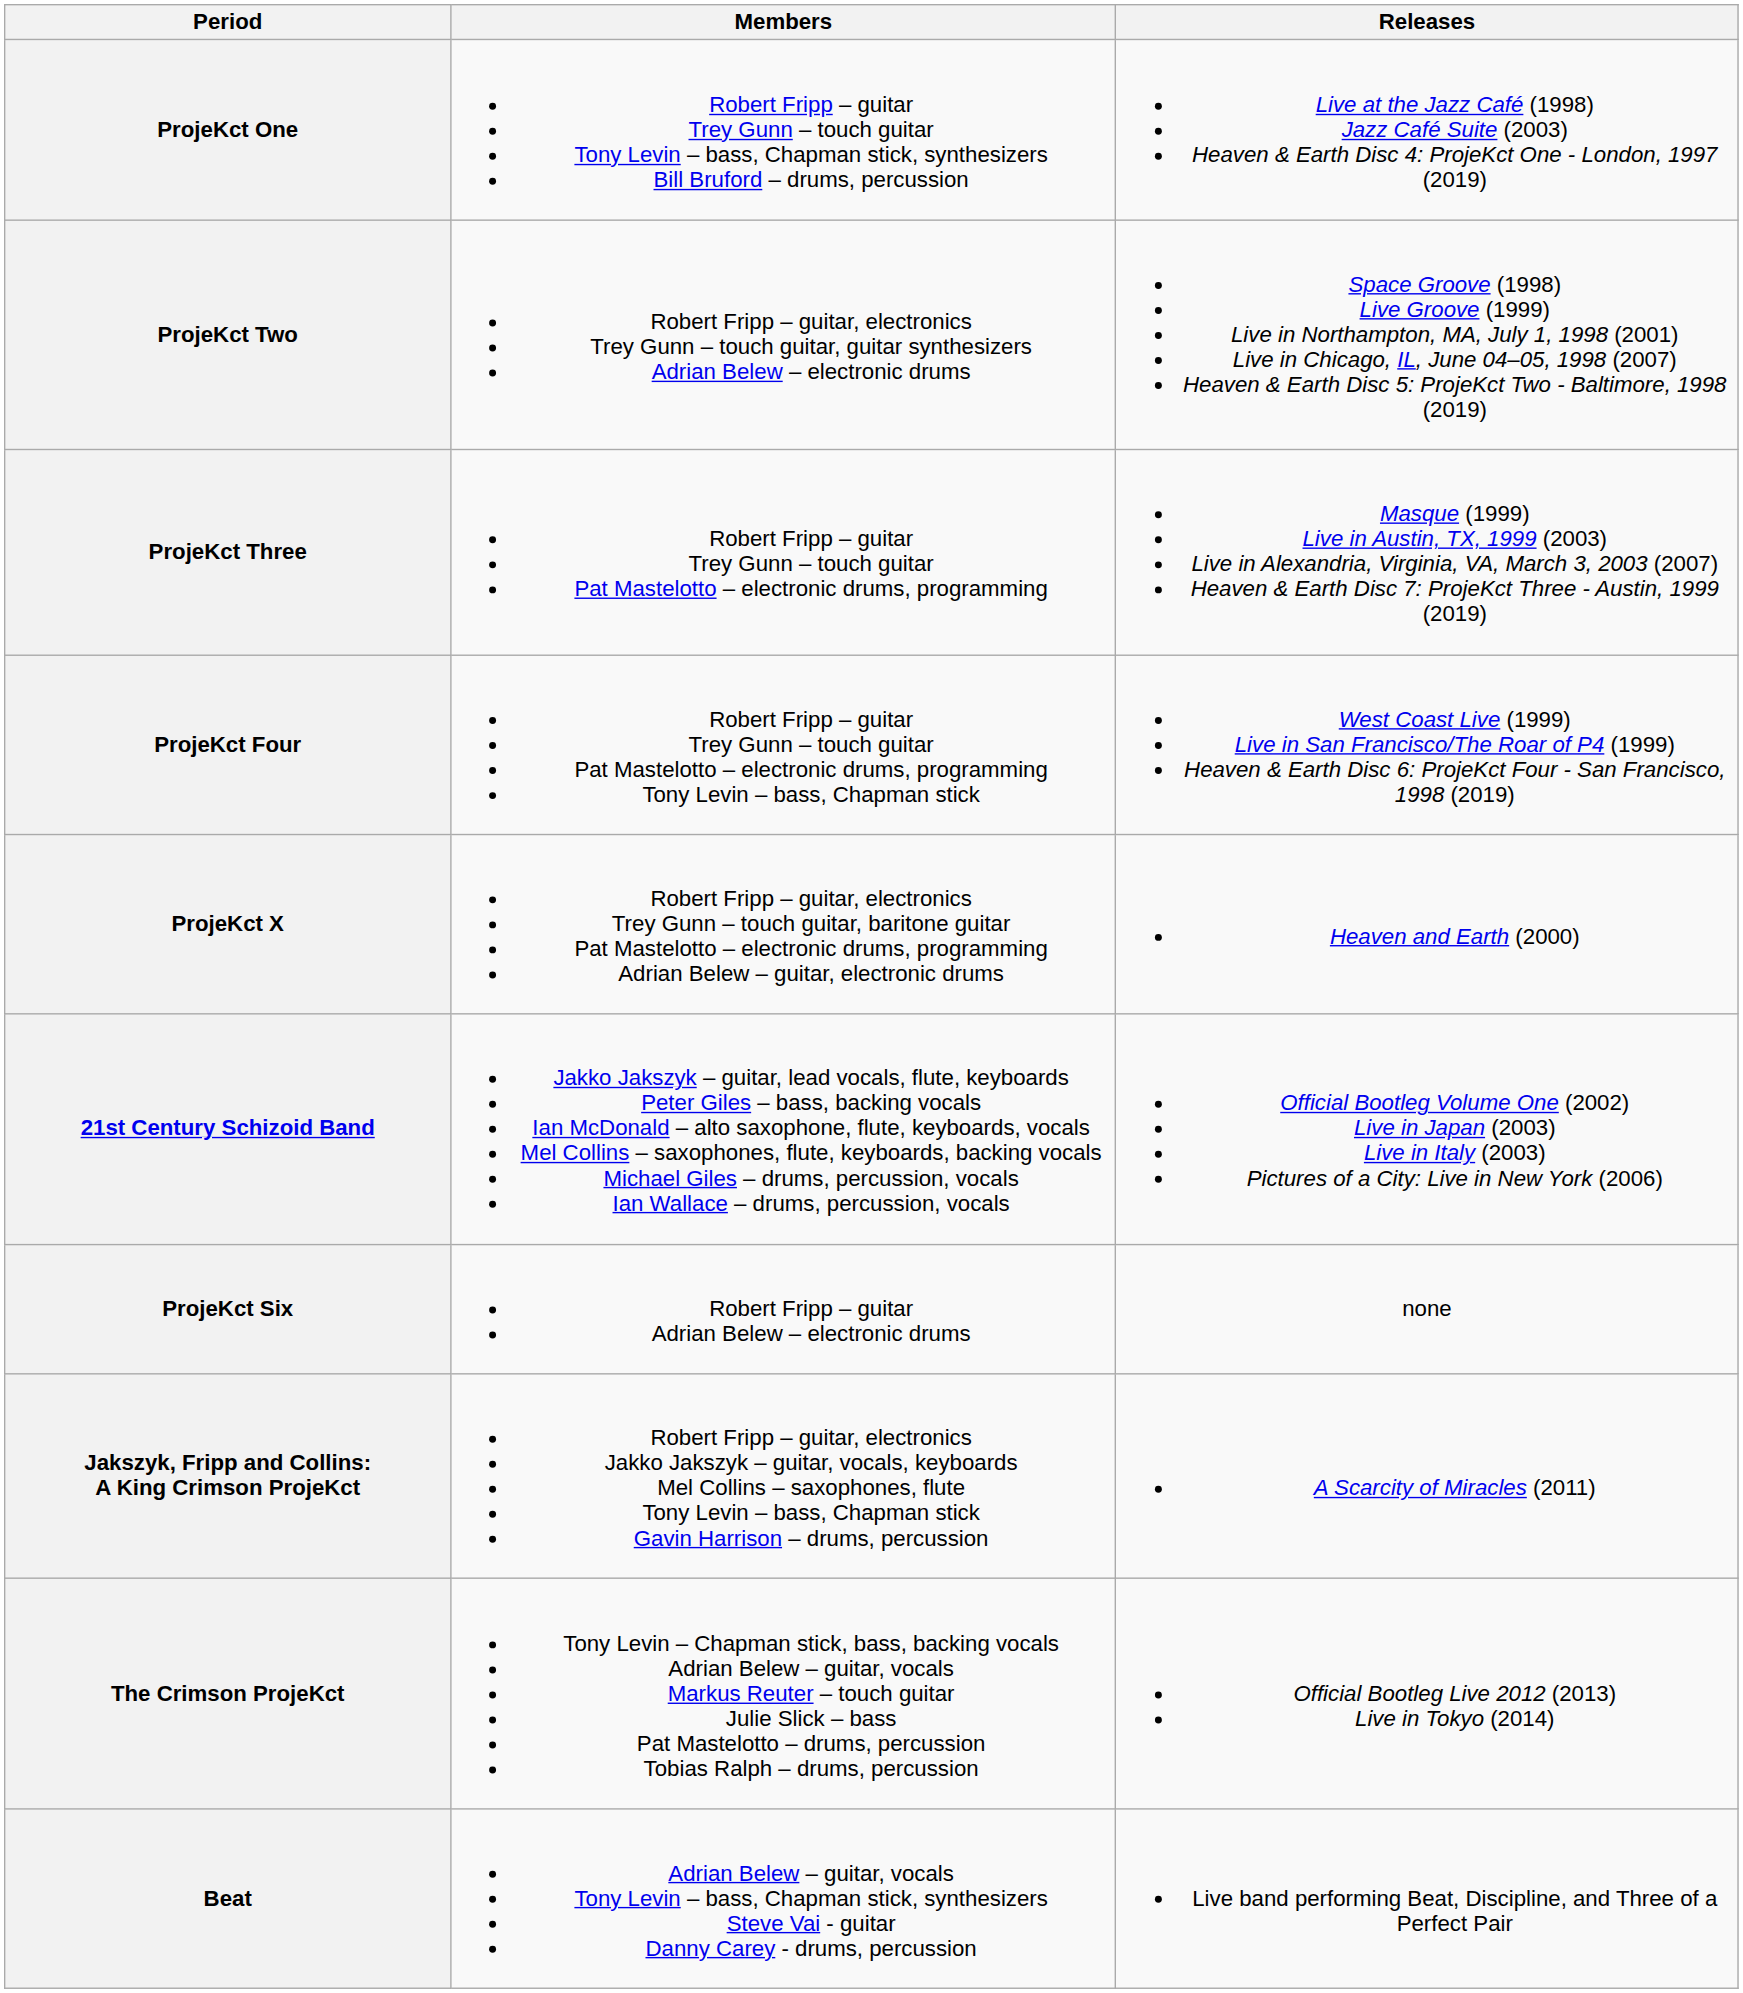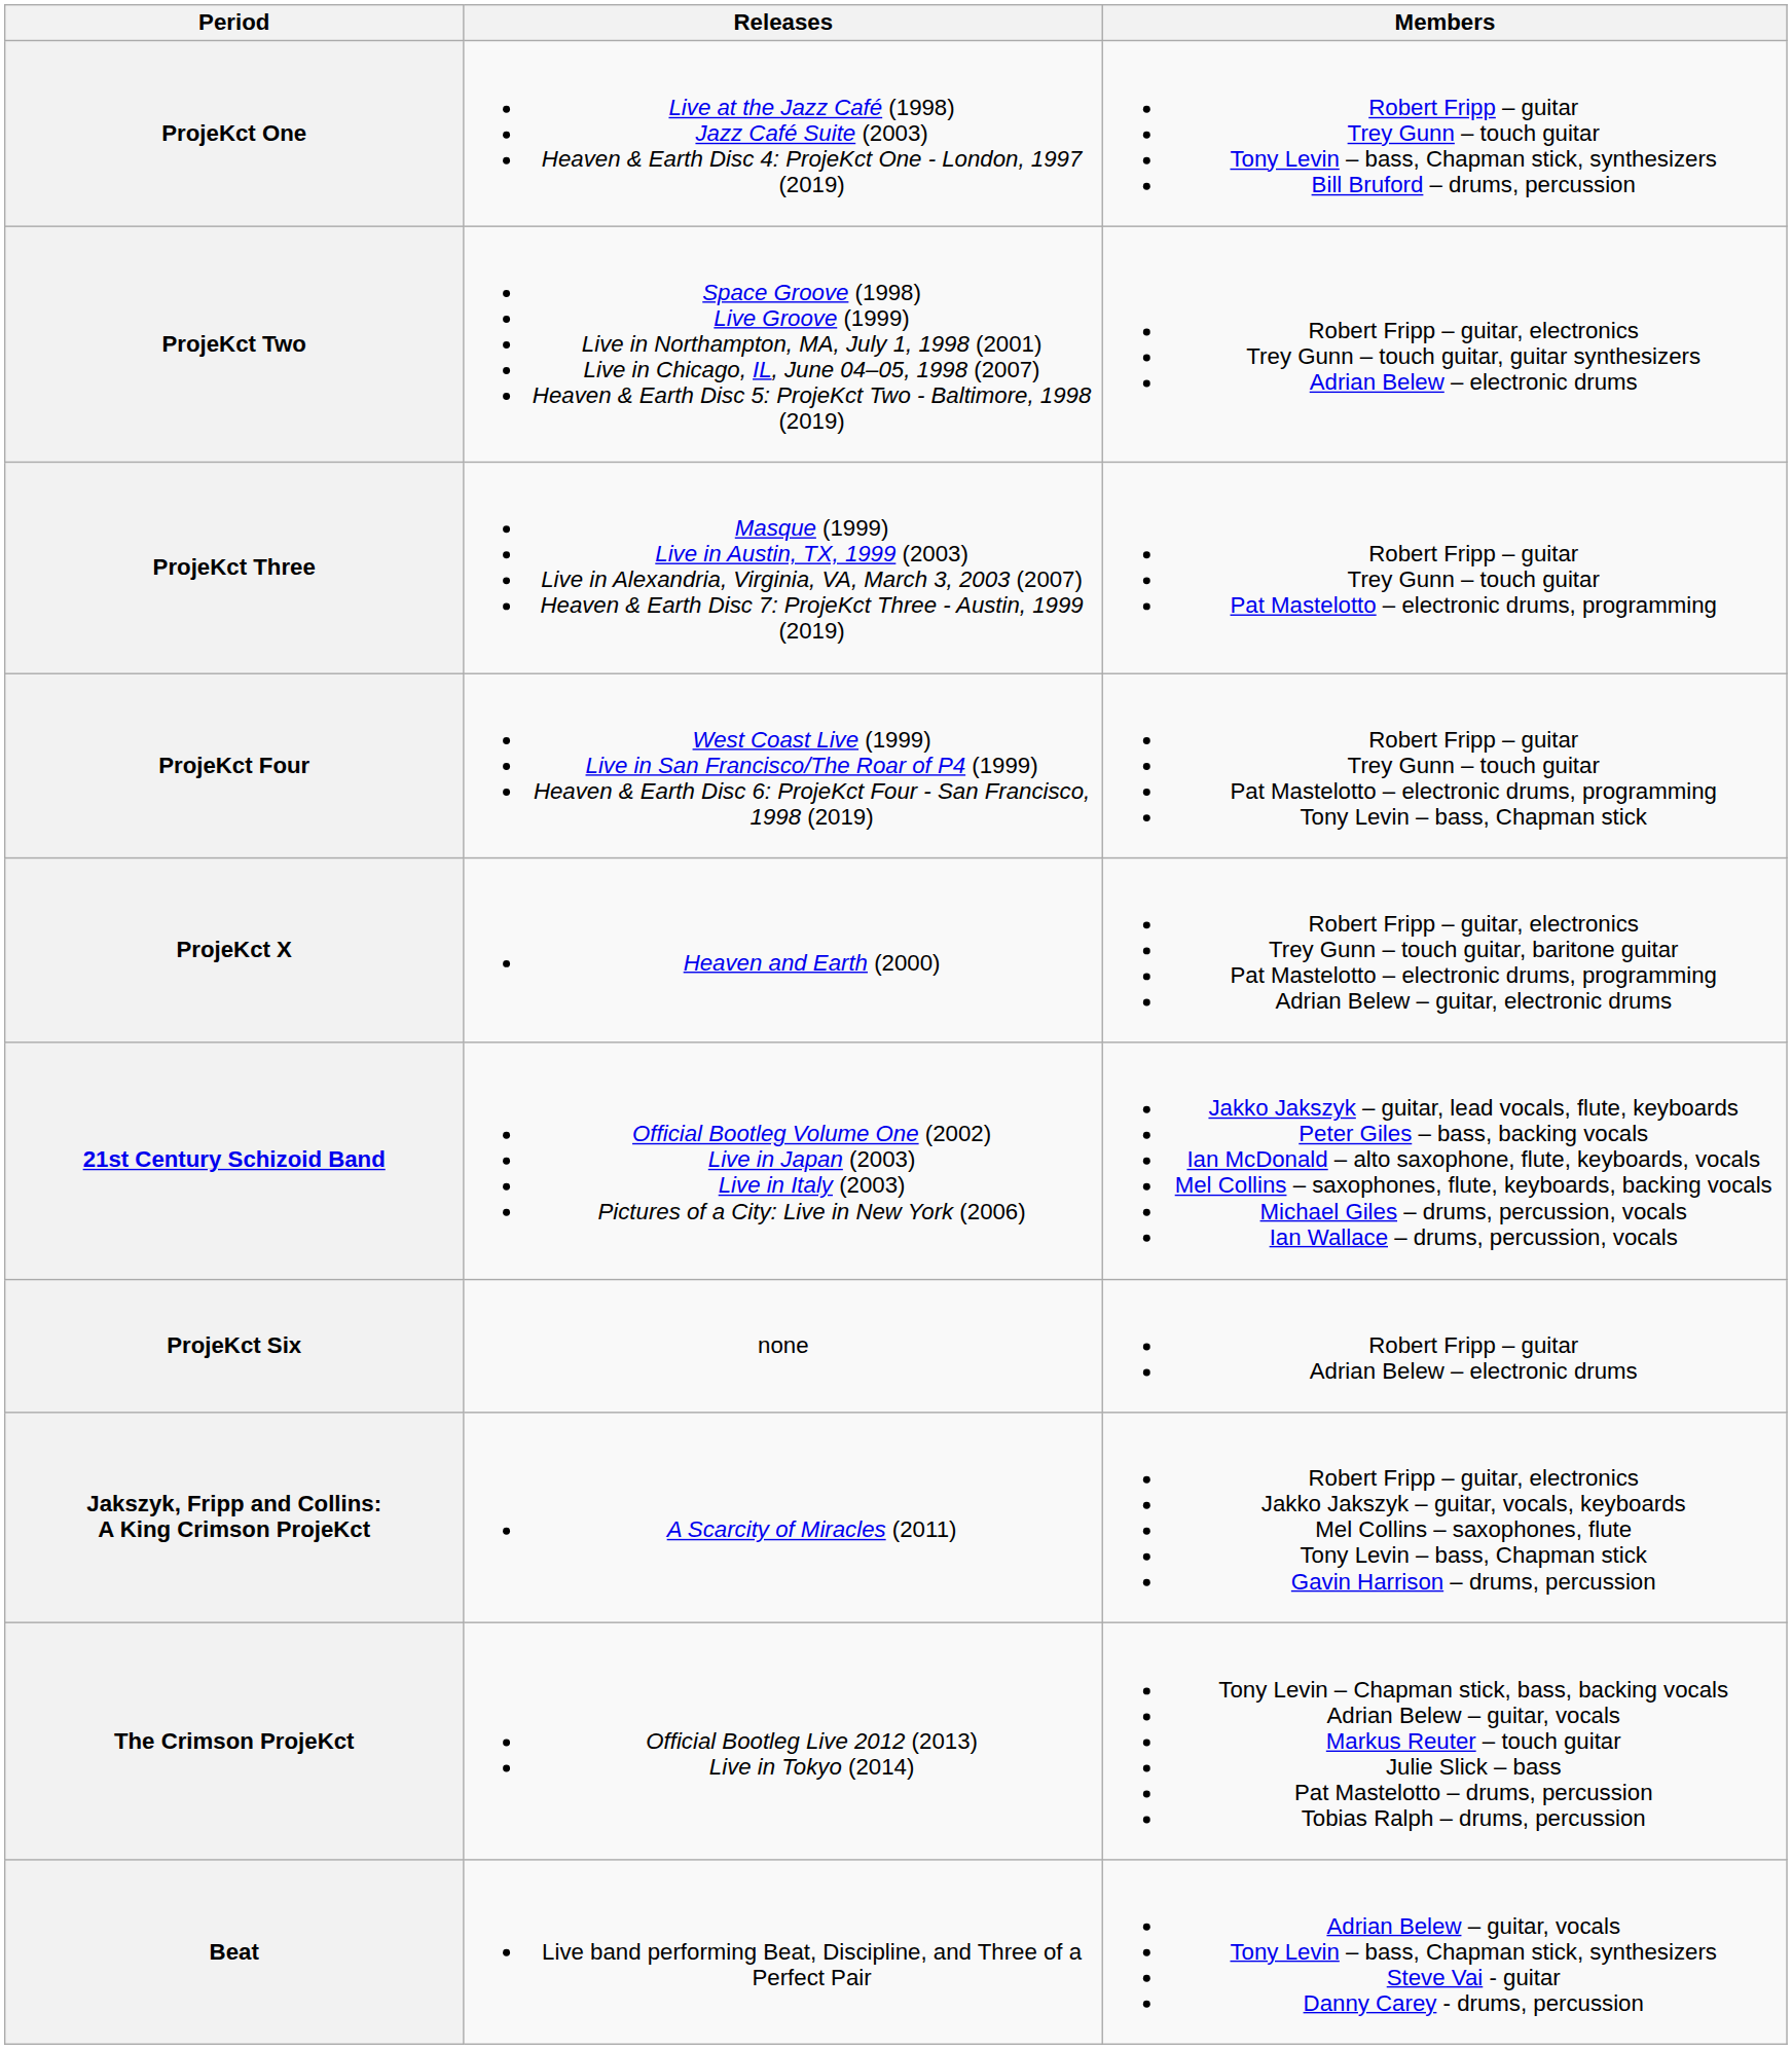 <table class="wikitable plainrowheaders" style="text-align:center;">
 <tr>
 <th scope="col" style="width:20em;">Period</th>
+<th scope="col" style="width:28em;">Releases</th>
 <th scope="col" style="width:30em;">Members</th>
-<th scope="col" style="width:28em;">Releases</th>
 </tr>
 <tr>
 <th scope="col">ProjeKct One<br></th>
+<td><br><ul><li><em><a href='#'>Live at the Jazz Café</a></em> (1998)</li><li><em><a href='#'>Jazz Café Suite</a></em> (2003)</li><li><em>Heaven & Earth Disc 4: ProjeKct One - London, 1997</em> (2019)</li></ul></td>
 <td><br><ul><li><a href='#'>Robert Fripp</a> – guitar</li><li><a href='#'>Trey Gunn</a> – touch guitar</li><li><a href='#'>Tony Levin</a> – bass, Chapman stick, synthesizers</li><li><a href='#'>Bill Bruford</a> – drums, percussion</li></ul></td>
-<td><br><ul><li><em><a href='#'>Live at the Jazz Café</a></em> (1998)</li><li><em><a href='#'>Jazz Café Suite</a></em> (2003)</li><li><em>Heaven & Earth Disc 4: ProjeKct One - London, 1997</em> (2019)</li></ul></td>
 </tr>
 <tr>
 <th scope="col">ProjeKct Two<br></th>
+<td><br><ul><li><em><a href='#'>Space Groove</a></em> (1998)</li><li><em><a href='#'>Live Groove</a></em> (1999)</li><li><em>Live in Northampton, MA, July 1, 1998</em> (2001)</li><li><em>Live in Chicago, <a href='#'>IL</a>, June 04–05, 1998</em> (2007)</li><li><em>Heaven & Earth Disc 5: ProjeKct Two - Baltimore, 1998</em> (2019)</li></ul></td>
 <td><br><ul><li>Robert Fripp – guitar, electronics</li><li>Trey Gunn – touch guitar, guitar synthesizers</li><li><a href='#'>Adrian Belew</a> – electronic drums</li></ul></td>
-<td><br><ul><li><em><a href='#'>Space Groove</a></em> (1998)</li><li><em><a href='#'>Live Groove</a></em> (1999)</li><li><em>Live in Northampton, MA, July 1, 1998</em> (2001)</li><li><em>Live in Chicago, <a href='#'>IL</a>, June 04–05, 1998</em> (2007)</li><li><em>Heaven & Earth Disc 5: ProjeKct Two - Baltimore, 1998</em> (2019)</li></ul></td>
 </tr>
 <tr>
 <th scope="col">ProjeKct Three<br></th>
+<td><br><ul><li><em><a href='#'>Masque</a></em> (1999)</li><li><em><a href='#'>Live in Austin, TX, 1999</a></em> (2003)</li><li><em>Live in Alexandria, Virginia, VA, March 3, 2003</em> (2007)</li><li><em>Heaven & Earth Disc 7: ProjeKct Three - Austin, 1999</em> (2019)</li></ul></td>
 <td><br><ul><li>Robert Fripp – guitar</li><li>Trey Gunn – touch guitar</li><li><a href='#'>Pat Mastelotto</a> – electronic drums, programming</li></ul></td>
-<td><br><ul><li><em><a href='#'>Masque</a></em> (1999)</li><li><em><a href='#'>Live in Austin, TX, 1999</a></em> (2003)</li><li><em>Live in Alexandria, Virginia, VA, March 3, 2003</em> (2007)</li><li><em>Heaven & Earth Disc 7: ProjeKct Three - Austin, 1999</em> (2019)</li></ul></td>
 </tr>
 <tr>
 <th scope="col">ProjeKct Four<br></th>
+<td><br><ul><li><em><a href='#'>West Coast Live</a></em> (1999)</li><li><em><a href='#'>Live in San Francisco/The Roar of P4</a></em> (1999)</li><li><em>Heaven & Earth Disc 6: ProjeKct Four - San Francisco, 1998</em> (2019)</li></ul></td>
 <td><br><ul><li>Robert Fripp – guitar</li><li>Trey Gunn – touch guitar</li><li>Pat Mastelotto – electronic drums, programming</li><li>Tony Levin – bass, Chapman stick</li></ul></td>
-<td><br><ul><li><em><a href='#'>West Coast Live</a></em> (1999)</li><li><em><a href='#'>Live in San Francisco/The Roar of P4</a></em> (1999)</li><li><em>Heaven & Earth Disc 6: ProjeKct Four - San Francisco, 1998</em> (2019)</li></ul></td>
 </tr>
 <tr>
 <th scope="col">ProjeKct X<br></th>
+<td><br><ul><li><em><a href='#'>Heaven and Earth</a></em> (2000)</li></ul></td>
 <td><br><ul><li>Robert Fripp – guitar, electronics</li><li>Trey Gunn – touch guitar, baritone guitar</li><li>Pat Mastelotto – electronic drums, programming</li><li>Adrian Belew – guitar, electronic drums</li></ul></td>
-<td><br><ul><li><em><a href='#'>Heaven and Earth</a></em> (2000)</li></ul></td>
 </tr>
 <tr>
 <th scope="col"><a href='#'>21st Century Schizoid Band</a><br></th>
+<td><br><ul><li><em><a href='#'>Official Bootleg Volume One</a></em> (2002)</li><li><em><a href='#'>Live in Japan</a></em> (2003)</li><li><em><a href='#'>Live in Italy</a></em> (2003)</li><li><em>Pictures of a City: Live in New York</em> (2006)</li></ul></td>
 <td><br><ul><li><a href='#'>Jakko Jakszyk</a> – guitar, lead vocals, flute, keyboards</li><li><a href='#'>Peter Giles</a> – bass, backing vocals</li><li><a href='#'>Ian McDonald</a> – alto saxophone, flute, keyboards, vocals</li><li><a href='#'>Mel Collins</a> – saxophones, flute, keyboards, backing vocals</li><li><a href='#'>Michael Giles</a> – drums, percussion, vocals </li><li><a href='#'>Ian Wallace</a> – drums, percussion, vocals </li></ul></td>
-<td><br><ul><li><em><a href='#'>Official Bootleg Volume One</a></em> (2002)</li><li><em><a href='#'>Live in Japan</a></em> (2003)</li><li><em><a href='#'>Live in Italy</a></em> (2003)</li><li><em>Pictures of a City: Live in New York</em> (2006)</li></ul></td>
 </tr>
 <tr>
 <th scope="col">ProjeKct Six<br></th>
+<td>none </td>
 <td><br><ul><li>Robert Fripp – guitar</li><li>Adrian Belew – electronic drums</li></ul></td>
-<td>none </td>
 </tr>
 <tr>
 <th scope="col">Jakszyk, Fripp and Collins:<br>A King Crimson ProjeKct<br></th>
+<td><br><ul><li><em><a href='#'>A Scarcity of Miracles</a></em> (2011)</li></ul></td>
 <td><br><ul><li>Robert Fripp – guitar, electronics</li><li>Jakko Jakszyk – guitar, vocals, keyboards</li><li>Mel Collins – saxophones, flute</li><li>Tony Levin – bass, Chapman stick</li><li><a href='#'>Gavin Harrison</a> – drums, percussion</li></ul></td>
-<td><br><ul><li><em><a href='#'>A Scarcity of Miracles</a></em> (2011)</li></ul></td>
 </tr>
 <tr>
 <th scope="col">The Crimson ProjeKct<br></th>
+<td><br><ul><li><em>Official Bootleg Live 2012</em> (2013)</li><li><em>Live in Tokyo</em> (2014)</li></ul></td>
 <td><br><ul><li>Tony Levin – Chapman stick, bass, backing vocals</li><li>Adrian Belew – guitar, vocals</li><li><a href='#'>Markus Reuter</a> – touch guitar</li><li>Julie Slick – bass</li><li>Pat Mastelotto – drums, percussion</li><li>Tobias Ralph – drums, percussion</li></ul></td>
-<td><br><ul><li><em>Official Bootleg Live 2012</em> (2013)</li><li><em>Live in Tokyo</em> (2014)</li></ul></td>
 </tr>
 <tr>
 <th scope="col">Beat<br></th>
+<td><br><ul><li>Live band performing Beat, Discipline, and Three of a Perfect Pair </li></ul></td>
 <td><br><ul><li><a href='#'>Adrian Belew</a> – guitar, vocals</li><li><a href='#'>Tony Levin</a> – bass, Chapman stick, synthesizers</li><li><a href='#'>Steve Vai</a> - guitar</li><li><a href='#'>Danny Carey</a> - drums, percussion</li></ul></td>
-<td><br><ul><li>Live band performing Beat, Discipline, and Three of a Perfect Pair </li></ul></td>
 </tr>
 </table>
